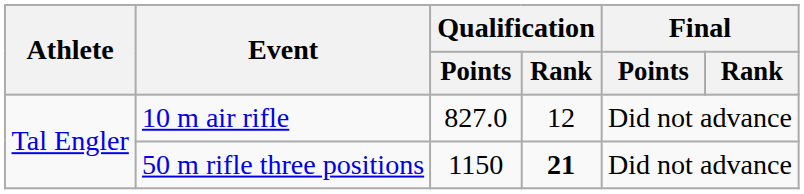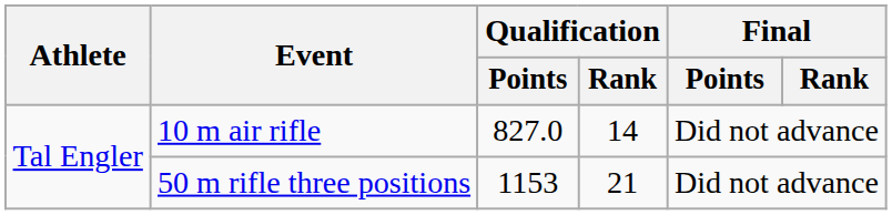 <table class="wikitable" style="font-size:90%">
 <tr>
 <th rowspan="2">Athlete</th>
 <th rowspan="2">Event</th>
 <th colspan=2>Qualification</th>
 <th colspan=2>Final</th>
 </tr>
 <tr style="font-size:95%">
 <th>Points</th>
 <th>Rank</th>
 <th>Points</th>
 <th>Rank</th>
 </tr>
 <tr align=center>
 <td align=left rowspan=2><a href='#'>Tal Engler</a></td>
 <td align=left><a href='#'>10 m air rifle</a></td>
 <td>827.0</td>
-<td>12</td>
+<td>14</td>
 <td colspan=2>Did not advance</td>
 </tr>
 <tr align=center>
 <td align=left><a href='#'>50 m rifle three positions</a></td>
-<td>1150</td>
-<td><strong>21</strong></td>
+<td>1153</td>
+<td>21</td>
 <td colspan=2>Did not advance</td>
 </tr>
 </table>
